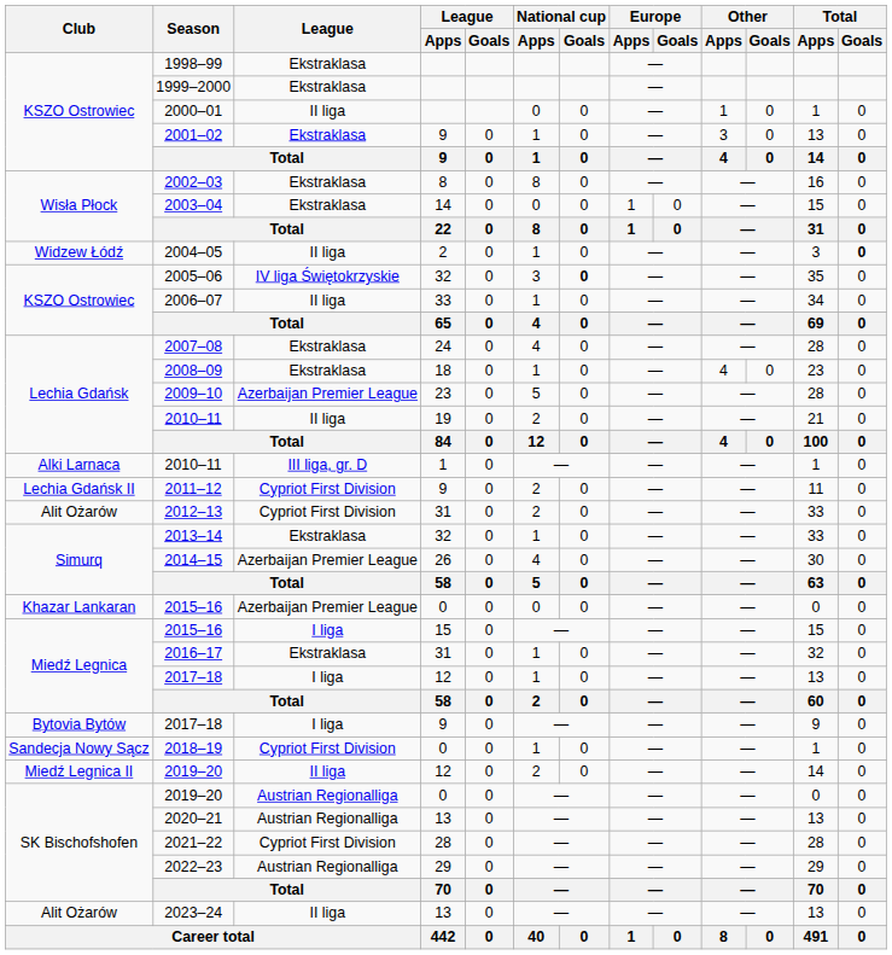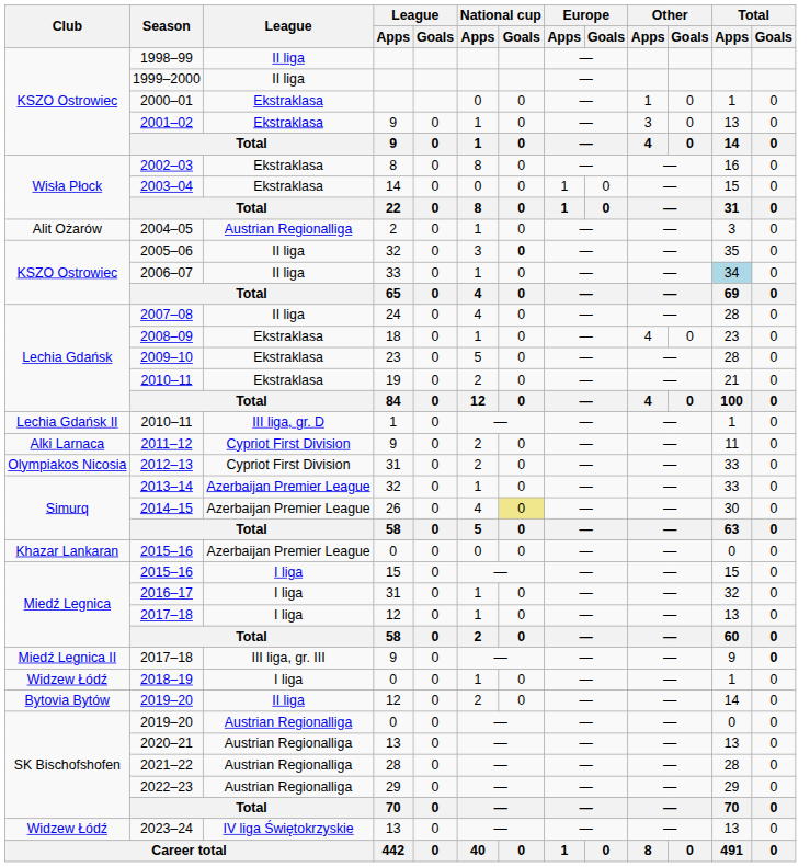 <table class="wikitable" style="text-align: center;">
 <tr>
 <th rowspan="2">Club</th>
 <th rowspan="2">Season</th>
 <th rowspan="2">League</th>
 <th colspan="2">League</th>
 <th colspan="2">National cup</th>
 <th colspan="2">Europe</th>
 <th colspan="2">Other</th>
 <th colspan="2">Total</th>
 </tr>
 <tr>
 <th>Apps</th>
 <th>Goals</th>
 <th>Apps</th>
 <th>Goals</th>
 <th>Apps</th>
 <th>Goals</th>
 <th>Apps</th>
 <th>Goals</th>
 <th>Apps</th>
 <th>Goals</th>
 </tr>
 <tr>
 <td rowspan="5"><a href='#'>KSZO Ostrowiec</a></td>
 <td>1998–99</td>
-<td>Ekstraklasa</td>
+<td><a href='#'>II liga</a></td>
 <td></td>
 <td></td>
 <td></td>
 <td></td>
 <td colspan="2">—</td>
 <td></td>
 <td></td>
 <td></td>
 <td></td>
 </tr>
 <tr>
 <td>1999–2000</td>
-<td>Ekstraklasa</td>
+<td>II liga</td>
 <td></td>
 <td></td>
 <td></td>
 <td></td>
 <td colspan="2">—</td>
 <td></td>
 <td></td>
 <td></td>
 <td></td>
 </tr>
 <tr>
 <td>2000–01</td>
-<td>II liga</td>
+<td><a href='#'>Ekstraklasa</a></td>
 <td></td>
 <td></td>
 <td>0</td>
 <td>0</td>
 <td colspan="2">—</td>
 <td>1</td>
 <td>0</td>
 <td>1</td>
 <td>0</td>
 </tr>
 <tr>
 <td><a href='#'>2001–02</a></td>
 <td><a href='#'>Ekstraklasa</a></td>
 <td>9</td>
 <td>0</td>
 <td>1</td>
 <td>0</td>
 <td colspan="2">—</td>
 <td>3</td>
 <td>0</td>
 <td>13</td>
 <td>0</td>
 </tr>
 <tr>
 <th colspan=2>Total</th>
 <th>9</th>
 <th>0</th>
 <th>1</th>
 <th>0</th>
 <th colspan="2">—</th>
 <th>4</th>
 <th>0</th>
 <th>14</th>
 <th>0</th>
 </tr>
 <tr>
 <td rowspan="3"><a href='#'>Wisła Płock</a></td>
 <td><a href='#'>2002–03</a></td>
 <td>Ekstraklasa</td>
 <td>8</td>
 <td>0</td>
 <td>8</td>
 <td>0</td>
 <td colspan="2">—</td>
 <td colspan="2">—</td>
 <td>16</td>
 <td>0</td>
 </tr>
 <tr>
 <td><a href='#'>2003–04</a></td>
 <td>Ekstraklasa</td>
 <td>14</td>
 <td>0</td>
 <td>0</td>
 <td>0</td>
 <td>1</td>
 <td>0</td>
 <td colspan="2">—</td>
 <td>15</td>
 <td>0</td>
 </tr>
 <tr>
 <th colspan=2>Total</th>
 <th>22</th>
 <th>0</th>
 <th>8</th>
 <th>0</th>
 <th>1</th>
 <th>0</th>
 <th colspan="2">—</th>
 <th>31</th>
 <th>0</th>
 </tr>
 <tr>
-<td><a href='#'>Widzew Łódź</a></td>
+<td>Alit Ożarów</td>
 <td>2004–05</td>
-<td>II liga</td>
+<td><a href='#'>Austrian Regionalliga</a></td>
 <td>2</td>
 <td>0</td>
 <td>1</td>
 <td>0</td>
 <td colspan="2">—</td>
 <td colspan="2">—</td>
 <td>3</td>
-<td><strong>0</strong></td>
+<td>0</td>
 </tr>
 <tr>
 <td rowspan="3"><a href='#'>KSZO Ostrowiec</a></td>
 <td>2005–06</td>
-<td><a href='#'>IV liga Świętokrzyskie</a></td>
+<td>II liga</td>
 <td>32</td>
 <td>0</td>
 <td>3</td>
 <td><strong>0</strong></td>
 <td colspan="2">—</td>
 <td colspan="2">—</td>
 <td>35</td>
 <td>0</td>
 </tr>
 <tr>
 <td>2006–07</td>
 <td>II liga</td>
 <td>33</td>
 <td>0</td>
 <td>1</td>
 <td>0</td>
 <td colspan="2">—</td>
 <td colspan="2">—</td>
-<td>34</td>
+<td style="background: lightblue;">34</td>
 <td>0</td>
 </tr>
 <tr>
 <th colspan=2>Total</th>
 <th>65</th>
 <th>0</th>
 <th>4</th>
 <th>0</th>
 <th colspan="2">—</th>
 <th colspan="2">—</th>
 <th>69</th>
 <th>0</th>
 </tr>
 <tr>
 <td rowspan="5"><a href='#'>Lechia Gdańsk</a></td>
 <td><a href='#'>2007–08</a></td>
-<td>Ekstraklasa</td>
+<td>II liga</td>
 <td>24</td>
 <td>0</td>
 <td>4</td>
 <td>0</td>
 <td colspan="2">—</td>
 <td colspan="2">—</td>
 <td>28</td>
 <td>0</td>
 </tr>
 <tr>
 <td><a href='#'>2008–09</a></td>
 <td>Ekstraklasa</td>
 <td>18</td>
 <td>0</td>
 <td>1</td>
 <td>0</td>
 <td colspan="2">—</td>
 <td>4</td>
 <td>0</td>
 <td>23</td>
 <td>0</td>
 </tr>
 <tr>
 <td><a href='#'>2009–10</a></td>
-<td><a href='#'>Azerbaijan Premier League</a></td>
+<td>Ekstraklasa</td>
 <td>23</td>
 <td>0</td>
 <td>5</td>
 <td>0</td>
 <td colspan="2">—</td>
 <td colspan="2">—</td>
 <td>28</td>
 <td>0</td>
 </tr>
 <tr>
 <td><a href='#'>2010–11</a></td>
-<td>II liga</td>
+<td>Ekstraklasa</td>
 <td>19</td>
 <td>0</td>
 <td>2</td>
 <td>0</td>
 <td colspan="2">—</td>
 <td colspan="2">—</td>
 <td>21</td>
 <td>0</td>
 </tr>
 <tr>
 <th colspan=2>Total</th>
 <th>84</th>
 <th>0</th>
 <th>12</th>
 <th>0</th>
 <th colspan="2">—</th>
 <th>4</th>
 <th>0</th>
 <th>100</th>
 <th>0</th>
 </tr>
 <tr>
-<td><a href='#'>Alki Larnaca</a></td>
+<td><a href='#'>Lechia Gdańsk II</a></td>
 <td>2010–11</td>
 <td><a href='#'>III liga, gr. D</a></td>
 <td>1</td>
 <td>0</td>
 <td colspan="2">—</td>
 <td colspan="2">—</td>
 <td colspan="2">—</td>
 <td>1</td>
 <td>0</td>
 </tr>
 <tr>
-<td><a href='#'>Lechia Gdańsk II</a></td>
+<td><a href='#'>Alki Larnaca</a></td>
 <td><a href='#'>2011–12</a></td>
 <td><a href='#'>Cypriot First Division</a></td>
 <td>9</td>
 <td>0</td>
 <td>2</td>
 <td>0</td>
 <td colspan="2">—</td>
 <td colspan="2">—</td>
 <td>11</td>
 <td>0</td>
 </tr>
 <tr>
-<td>Alit Ożarów</td>
+<td><a href='#'>Olympiakos Nicosia</a></td>
 <td><a href='#'>2012–13</a></td>
 <td>Cypriot First Division</td>
 <td>31</td>
 <td>0</td>
 <td>2</td>
 <td>0</td>
 <td colspan="2">—</td>
 <td colspan="2">—</td>
 <td>33</td>
 <td>0</td>
 </tr>
 <tr>
 <td rowspan="3"><a href='#'>Simurq</a></td>
 <td><a href='#'>2013–14</a></td>
-<td>Ekstraklasa</td>
+<td><a href='#'>Azerbaijan Premier League</a></td>
 <td>32</td>
 <td>0</td>
 <td>1</td>
 <td>0</td>
 <td colspan="2">—</td>
 <td colspan="2">—</td>
 <td>33</td>
 <td>0</td>
 </tr>
 <tr>
 <td><a href='#'>2014–15</a></td>
 <td>Azerbaijan Premier League</td>
 <td>26</td>
 <td>0</td>
 <td>4</td>
-<td>0</td>
+<td style="background: khaki;">0</td>
 <td colspan="2">—</td>
 <td colspan="2">—</td>
 <td>30</td>
 <td>0</td>
 </tr>
 <tr>
 <th colspan=2>Total</th>
 <th>58</th>
 <th>0</th>
 <th>5</th>
 <th>0</th>
 <th colspan="2">—</th>
 <th colspan="2">—</th>
 <th>63</th>
 <th>0</th>
 </tr>
 <tr>
 <td><a href='#'>Khazar Lankaran</a></td>
 <td><a href='#'>2015–16</a></td>
 <td>Azerbaijan Premier League</td>
 <td>0</td>
 <td>0</td>
 <td>0</td>
 <td>0</td>
 <td colspan="2">—</td>
 <td colspan="2">—</td>
 <td>0</td>
 <td>0</td>
 </tr>
 <tr>
 <td rowspan="4"><a href='#'>Miedź Legnica</a></td>
 <td><a href='#'>2015–16</a></td>
 <td><a href='#'>I liga</a></td>
 <td>15</td>
 <td>0</td>
 <td colspan="2">—</td>
 <td colspan="2">—</td>
 <td colspan="2">—</td>
 <td>15</td>
 <td>0</td>
 </tr>
 <tr>
 <td><a href='#'>2016–17</a></td>
-<td>Ekstraklasa</td>
+<td>I liga</td>
 <td>31</td>
 <td>0</td>
 <td>1</td>
 <td>0</td>
 <td colspan="2">—</td>
 <td colspan="2">—</td>
 <td>32</td>
 <td>0</td>
 </tr>
 <tr>
 <td><a href='#'>2017–18</a></td>
 <td>I liga</td>
 <td>12</td>
 <td>0</td>
 <td>1</td>
 <td>0</td>
 <td colspan="2">—</td>
 <td colspan="2">—</td>
 <td>13</td>
 <td>0</td>
 </tr>
 <tr>
 <th colspan=2>Total</th>
 <th>58</th>
 <th>0</th>
 <th>2</th>
 <th>0</th>
 <th colspan="2">—</th>
 <th colspan="2">—</th>
 <th>60</th>
 <th>0</th>
 </tr>
 <tr>
-<td><a href='#'>Bytovia Bytów</a></td>
+<td><a href='#'>Miedź Legnica II</a></td>
 <td>2017–18</td>
-<td>I liga</td>
+<td>III liga, gr. III</td>
 <td>9</td>
 <td>0</td>
 <td colspan="2">—</td>
 <td colspan="2">—</td>
 <td colspan="2">—</td>
 <td>9</td>
-<td>0</td>
+<td><strong>0</strong></td>
 </tr>
 <tr>
-<td><a href='#'>Sandecja Nowy Sącz</a></td>
+<td><a href='#'>Widzew Łódź</a></td>
 <td><a href='#'>2018–19</a></td>
-<td><a href='#'>Cypriot First Division</a></td>
+<td>I liga</td>
 <td>0</td>
 <td>0</td>
 <td>1</td>
 <td>0</td>
 <td colspan="2">—</td>
 <td colspan="2">—</td>
 <td>1</td>
 <td>0</td>
 </tr>
 <tr>
-<td><a href='#'>Miedź Legnica II</a></td>
+<td><a href='#'>Bytovia Bytów</a></td>
 <td><a href='#'>2019–20</a></td>
 <td><a href='#'>II liga</a></td>
 <td>12</td>
 <td>0</td>
 <td>2</td>
 <td>0</td>
 <td colspan="2">—</td>
 <td colspan="2">—</td>
 <td>14</td>
 <td>0</td>
 </tr>
 <tr>
 <td rowspan="5">SK Bischofshofen</td>
 <td>2019–20</td>
 <td><a href='#'>Austrian Regionalliga</a></td>
 <td>0</td>
 <td>0</td>
 <td colspan="2">—</td>
 <td colspan="2">—</td>
 <td colspan="2">—</td>
 <td>0</td>
 <td>0</td>
 </tr>
 <tr>
 <td>2020–21</td>
 <td>Austrian Regionalliga</td>
 <td>13</td>
 <td>0</td>
 <td colspan="2">—</td>
 <td colspan="2">—</td>
 <td colspan="2">—</td>
 <td>13</td>
 <td>0</td>
 </tr>
 <tr>
 <td>2021–22</td>
-<td>Cypriot First Division</td>
+<td>Austrian Regionalliga</td>
 <td>28</td>
 <td>0</td>
 <td colspan="2">—</td>
 <td colspan="2">—</td>
 <td colspan="2">—</td>
 <td>28</td>
 <td>0</td>
 </tr>
 <tr>
 <td>2022–23</td>
 <td>Austrian Regionalliga</td>
 <td>29</td>
 <td>0</td>
 <td colspan="2">—</td>
 <td colspan="2">—</td>
 <td colspan="2">—</td>
 <td>29</td>
 <td>0</td>
 </tr>
 <tr>
 <th colspan=2>Total</th>
 <th>70</th>
 <th>0</th>
 <th colspan="2">—</th>
 <th colspan="2">—</th>
 <th colspan="2">—</th>
 <th>70</th>
 <th>0</th>
 </tr>
 <tr>
-<td>Alit Ożarów</td>
+<td><a href='#'>Widzew Łódź</a></td>
 <td>2023–24</td>
-<td>II liga</td>
+<td><a href='#'>IV liga Świętokrzyskie</a></td>
 <td>13</td>
 <td>0</td>
 <td colspan="2">—</td>
 <td colspan="2">—</td>
 <td colspan="2">—</td>
 <td>13</td>
 <td>0</td>
 </tr>
 <tr>
 <th colspan=3>Career total</th>
 <th>442</th>
 <th>0</th>
 <th>40</th>
 <th>0</th>
 <th>1</th>
 <th>0</th>
 <th>8</th>
 <th>0</th>
 <th>491</th>
 <th>0</th>
 </tr>
 </table>
